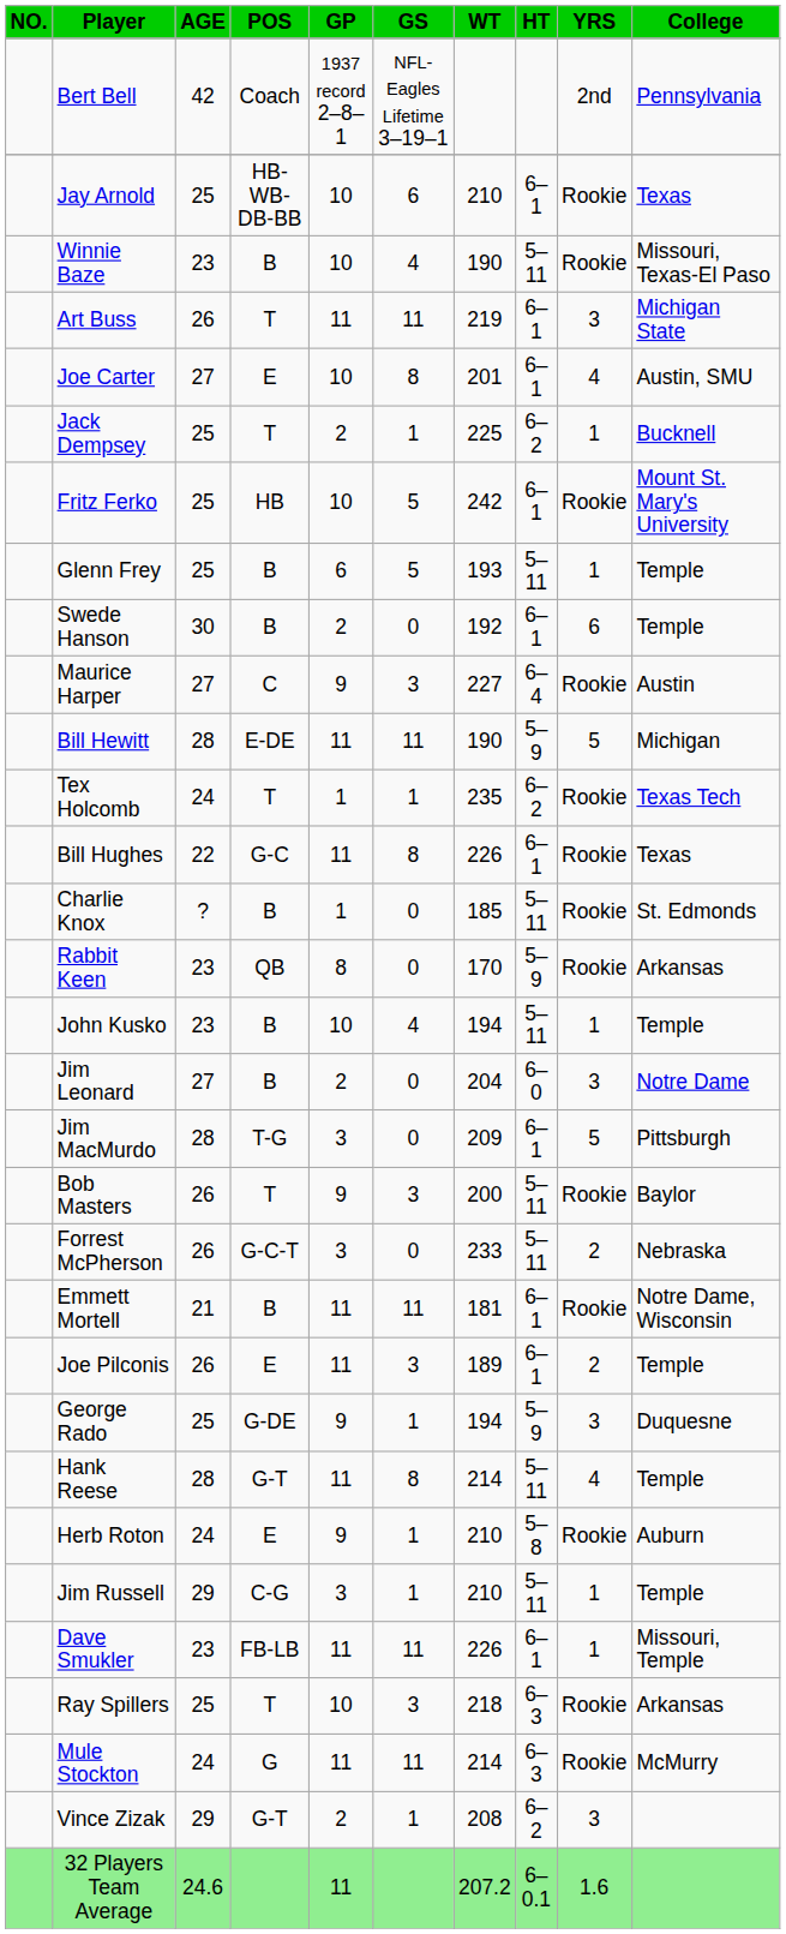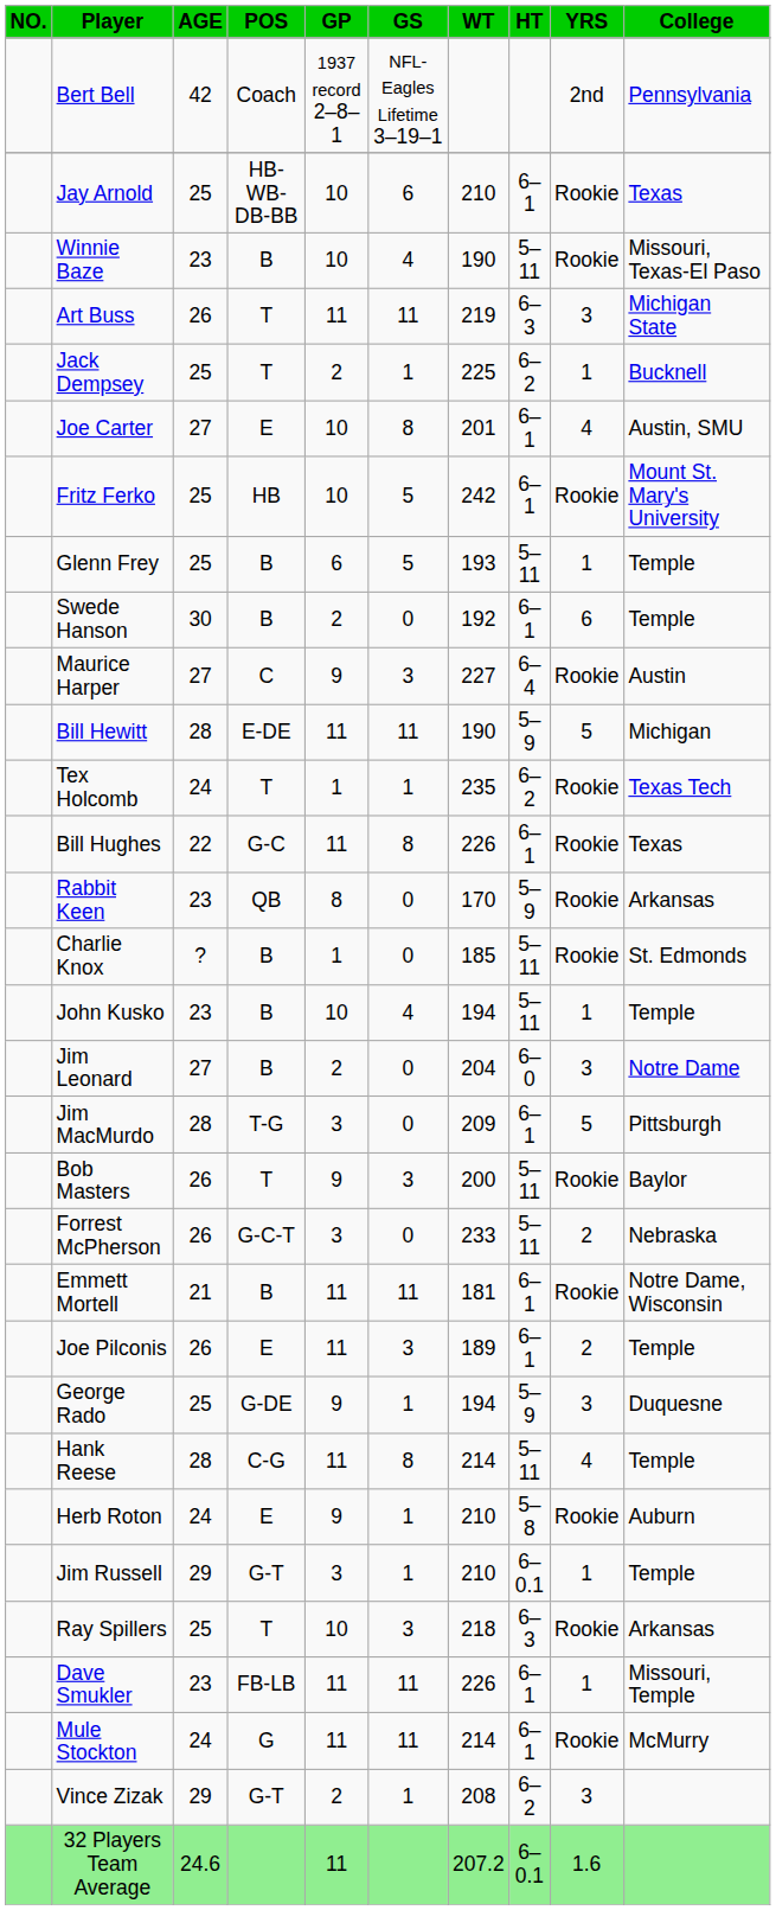 <table class="wikitable sortable sortable" style="width:95%">
 <tr>
 <th style="background:#00cc00;" width=5%>NO.</th>
 <th !width=15% style="background:#00cc00;">Player</th>
 <th !width=4% style="background:#00cc00;">AGE</th>
 <th !width=6% style="background:#00cc00;">POS</th>
 <th !width=4% style="background:#00cc00;">GP</th>
 <th !width=4% style="background:#00cc00;">GS</th>
 <th !width=4% style="background:#00cc00;">WT</th>
 <th !width=4% style="background:#00cc00;">HT</th>
 <th !width=4% style="background:#00cc00;">YRS</th>
 <th !width=20% style="background:#00cc00;">College</th>
 </tr>
 <tr>
 </tr>
 <tr align=center>
 <td></td>
 <td - align=left><a href='#'>Bert Bell</a></td>
 <td>42</td>
 <td>Coach</td>
 <td><sub>1937 record</sub><br>2–8–1</td>
 <td><sub>NFL-Eagles Lifetime</sub><br>3–19–1</td>
 <td></td>
 <td></td>
 <td>2nd</td>
 <td - align=left><a href='#'>Pennsylvania</a></td>
 </tr>
 <tr>
 </tr>
 <tr align=center>
 <td></td>
 <td - align=left><a href='#'>Jay Arnold</a></td>
 <td>25</td>
 <td>HB-WB-DB-BB</td>
 <td>10</td>
 <td>6</td>
 <td>210</td>
 <td>6–1</td>
 <td>Rookie</td>
 <td - align=left><a href='#'>Texas</a></td>
 </tr>
 <tr align=center>
 <td></td>
 <td - align=left><a href='#'>Winnie Baze</a></td>
 <td>23</td>
 <td>B</td>
 <td>10</td>
 <td>4</td>
 <td>190</td>
 <td>5–11</td>
 <td>Rookie</td>
 <td - align=left>Missouri, Texas-El Paso</td>
 </tr>
 <tr align=center>
 <td></td>
 <td - align=left><a href='#'>Art Buss</a></td>
 <td>26</td>
 <td>T</td>
 <td>11</td>
 <td>11</td>
 <td>219</td>
-<td>6–1</td>
+<td>6–3</td>
 <td>3</td>
 <td - align=left><a href='#'>Michigan State</a></td>
+</tr>
+<tr align=center>
+<td></td>
+<td - align=left><a href='#'>Jack Dempsey</a></td>
+<td>25</td>
+<td>T</td>
+<td>2</td>
+<td>1</td>
+<td>225</td>
+<td>6–2</td>
+<td>1</td>
+<td - align=left><a href='#'>Bucknell</a></td>
 </tr>
 <tr align=center>
 <td></td>
 <td - align=left><a href='#'>Joe Carter</a></td>
 <td>27</td>
 <td>E</td>
 <td>10</td>
 <td>8</td>
 <td>201</td>
 <td>6–1</td>
 <td>4</td>
 <td - align=left>Austin, SMU</td>
-</tr>
-<tr align=center>
-<td></td>
-<td - align=left><a href='#'>Jack Dempsey</a></td>
-<td>25</td>
-<td>T</td>
-<td>2</td>
-<td>1</td>
-<td>225</td>
-<td>6–2</td>
-<td>1</td>
-<td - align=left><a href='#'>Bucknell</a></td>
 </tr>
 <tr align=center>
 <td></td>
 <td - align=left><a href='#'>Fritz Ferko</a></td>
 <td>25</td>
 <td>HB</td>
 <td>10</td>
 <td>5</td>
 <td>242</td>
 <td>6–1</td>
 <td>Rookie</td>
 <td - align=left><a href='#'>Mount St. Mary's University</a></td>
 </tr>
 <tr align=center>
 <td></td>
 <td - align=left>Glenn Frey</td>
 <td>25</td>
 <td>B</td>
 <td>6</td>
 <td>5</td>
 <td>193</td>
 <td>5–11</td>
 <td>1</td>
 <td - align=left>Temple</td>
 </tr>
 <tr align=center>
 <td></td>
 <td - align=left>Swede Hanson</td>
 <td>30</td>
 <td>B</td>
 <td>2</td>
 <td>0</td>
 <td>192</td>
 <td>6–1</td>
 <td>6</td>
 <td - align=left>Temple</td>
 </tr>
 <tr align=center>
 <td></td>
 <td - align=left>Maurice Harper</td>
 <td>27</td>
 <td>C</td>
 <td>9</td>
 <td>3</td>
 <td>227</td>
 <td>6–4</td>
 <td>Rookie</td>
 <td - align=left>Austin</td>
 </tr>
 <tr align=center>
 <td></td>
 <td - align=left><a href='#'>Bill Hewitt</a></td>
 <td>28</td>
 <td>E-DE</td>
 <td>11</td>
 <td>11</td>
 <td>190</td>
 <td>5–9</td>
 <td>5</td>
 <td - align=left>Michigan</td>
 </tr>
 <tr align=center>
 <td></td>
 <td - align=left>Tex Holcomb</td>
 <td>24</td>
 <td>T</td>
 <td>1</td>
 <td>1</td>
 <td>235</td>
 <td>6–2</td>
 <td>Rookie</td>
 <td - align=left><a href='#'>Texas Tech</a></td>
 </tr>
 <tr align=center>
 <td></td>
 <td - align=left>Bill Hughes</td>
 <td>22</td>
 <td>G-C</td>
 <td>11</td>
 <td>8</td>
 <td>226</td>
 <td>6–1</td>
 <td>Rookie</td>
 <td - align=left>Texas</td>
 </tr>
 <tr align=center>
 <td></td>
+<td - align=left><a href='#'>Rabbit Keen</a></td>
+<td>23</td>
+<td>QB</td>
+<td>8</td>
+<td>0</td>
+<td>170</td>
+<td>5–9</td>
+<td>Rookie</td>
+<td - align=left>Arkansas</td>
+</tr>
+<tr align=center>
+<td></td>
 <td - align=left>Charlie Knox</td>
 <td>?</td>
 <td>B</td>
 <td>1</td>
 <td>0</td>
 <td>185</td>
 <td>5–11</td>
 <td>Rookie</td>
 <td - align=left>St. Edmonds</td>
-</tr>
-<tr align=center>
-<td></td>
-<td - align=left><a href='#'>Rabbit Keen</a></td>
-<td>23</td>
-<td>QB</td>
-<td>8</td>
-<td>0</td>
-<td>170</td>
-<td>5–9</td>
-<td>Rookie</td>
-<td - align=left>Arkansas</td>
 </tr>
 <tr align=center>
 <td></td>
 <td - align=left>John Kusko</td>
 <td>23</td>
 <td>B</td>
 <td>10</td>
 <td>4</td>
 <td>194</td>
 <td>5–11</td>
 <td>1</td>
 <td - align=left>Temple</td>
 </tr>
 <tr align=center>
 <td></td>
 <td - align=left>Jim Leonard</td>
 <td>27</td>
 <td>B</td>
 <td>2</td>
 <td>0</td>
 <td>204</td>
 <td>6–0</td>
 <td>3</td>
 <td - align=left><a href='#'>Notre Dame</a></td>
 </tr>
 <tr align=center>
 <td></td>
 <td - align=left>Jim MacMurdo</td>
 <td>28</td>
 <td>T-G</td>
 <td>3</td>
 <td>0</td>
 <td>209</td>
 <td>6–1</td>
 <td>5</td>
 <td - align=left>Pittsburgh</td>
 </tr>
 <tr align=center>
 <td></td>
 <td - align=left>Bob Masters</td>
 <td>26</td>
 <td>T</td>
 <td>9</td>
 <td>3</td>
 <td>200</td>
 <td>5–11</td>
 <td>Rookie</td>
 <td - align=left>Baylor</td>
 </tr>
 <tr align=center>
 <td></td>
 <td - align=left>Forrest McPherson</td>
 <td>26</td>
 <td>G-C-T</td>
 <td>3</td>
 <td>0</td>
 <td>233</td>
 <td>5–11</td>
 <td>2</td>
 <td - align=left>Nebraska</td>
 </tr>
 <tr align=center>
 <td></td>
 <td - align=left>Emmett Mortell</td>
 <td>21</td>
 <td>B</td>
 <td>11</td>
 <td>11</td>
 <td>181</td>
 <td>6–1</td>
 <td>Rookie</td>
 <td - align=left>Notre Dame, Wisconsin</td>
 </tr>
 <tr align=center>
 <td></td>
 <td - align=left>Joe Pilconis</td>
 <td>26</td>
 <td>E</td>
 <td>11</td>
 <td>3</td>
 <td>189</td>
 <td>6–1</td>
 <td>2</td>
 <td - align=left>Temple</td>
 </tr>
 <tr align=center>
 <td></td>
 <td - align=left>George Rado</td>
 <td>25</td>
 <td>G-DE</td>
 <td>9</td>
 <td>1</td>
 <td>194</td>
 <td>5–9</td>
 <td>3</td>
 <td - align=left>Duquesne</td>
 </tr>
 <tr align=center>
 <td></td>
 <td - align=left>Hank Reese</td>
 <td>28</td>
-<td>G-T</td>
+<td>C-G</td>
 <td>11</td>
 <td>8</td>
 <td>214</td>
 <td>5–11</td>
 <td>4</td>
 <td - align=left>Temple</td>
 </tr>
 <tr align=center>
 <td></td>
 <td - align=left>Herb Roton</td>
 <td>24</td>
 <td>E</td>
 <td>9</td>
 <td>1</td>
 <td>210</td>
 <td>5–8</td>
 <td>Rookie</td>
 <td - align=left>Auburn</td>
 </tr>
 <tr align=center>
 <td></td>
 <td - align=left>Jim Russell</td>
 <td>29</td>
-<td>C-G</td>
+<td>G-T</td>
 <td>3</td>
 <td>1</td>
 <td>210</td>
-<td>5–11</td>
+<td>6–0.1</td>
 <td>1</td>
 <td - align=left>Temple</td>
+</tr>
+<tr align=center>
+<td></td>
+<td - align=left>Ray Spillers</td>
+<td>25</td>
+<td>T</td>
+<td>10</td>
+<td>3</td>
+<td>218</td>
+<td>6–3</td>
+<td>Rookie</td>
+<td - align=left>Arkansas</td>
 </tr>
 <tr align=center>
 <td></td>
 <td - align=left><a href='#'>Dave Smukler</a></td>
 <td>23</td>
 <td>FB-LB</td>
 <td>11</td>
 <td>11</td>
 <td>226</td>
 <td>6–1</td>
 <td>1</td>
 <td - align=left>Missouri, Temple</td>
 </tr>
 <tr align=center>
 <td></td>
-<td - align=left>Ray Spillers</td>
-<td>25</td>
-<td>T</td>
-<td>10</td>
-<td>3</td>
-<td>218</td>
-<td>6–3</td>
-<td>Rookie</td>
-<td - align=left>Arkansas</td>
-</tr>
-<tr align=center>
-<td></td>
 <td - align=left><a href='#'>Mule Stockton</a></td>
 <td>24</td>
 <td>G</td>
 <td>11</td>
 <td>11</td>
 <td>214</td>
-<td>6–3</td>
+<td>6–1</td>
 <td>Rookie</td>
 <td - align=left>McMurry</td>
 </tr>
 <tr align=center>
 <td></td>
 <td - align=left>Vince Zizak</td>
 <td>29</td>
 <td>G-T</td>
 <td>2</td>
 <td>1</td>
 <td>208</td>
 <td>6–2</td>
 <td>3</td>
 <td - align=left></td>
 </tr>
 <tr align=center  bgcolor="90EE90">
 <td></td>
 <td>32 Players<br> Team Average</td>
 <td>24.6</td>
 <td></td>
 <td>11</td>
 <td></td>
 <td>207.2</td>
 <td>6–0.1</td>
 <td>1.6</td>
 <td></td>
 </tr>
 </table>
